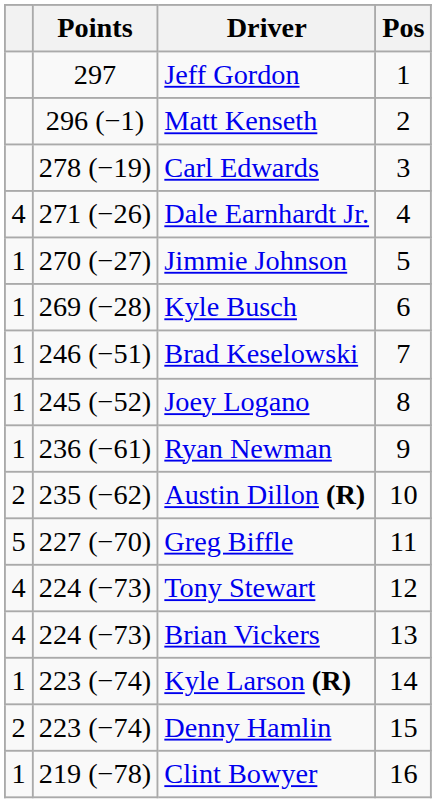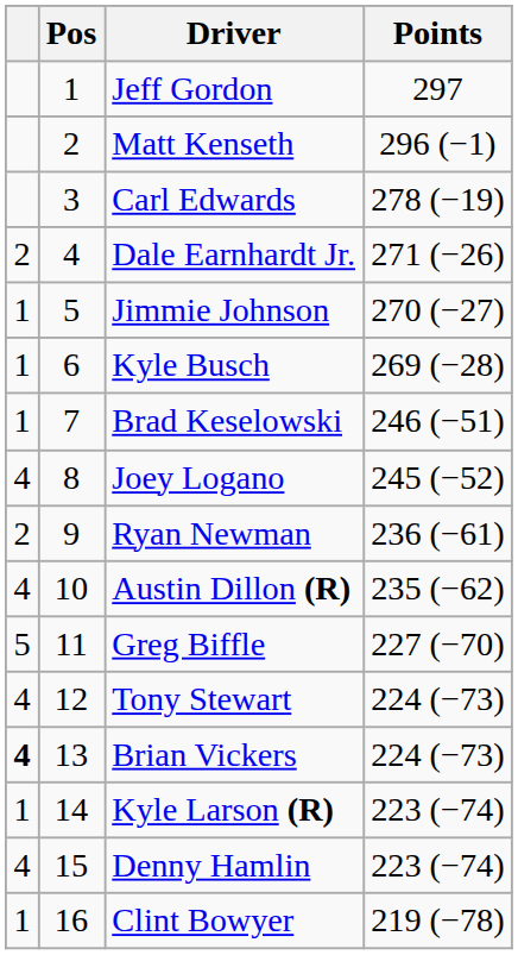 <table class="wikitable" style="font-size: 95%;">
 <tr>
 <th></th>
+<th>Pos</th>
+<th>Driver</th>
 <th>Points</th>
-<th>Driver</th>
-<th>Pos</th>
 </tr>
 <tr>
 <td align="left"></td>
+<td style="text-align:center;">1</td>
+<td><a href='#'>Jeff Gordon</a></td>
 <td style="text-align:center;">297</td>
-<td><a href='#'>Jeff Gordon</a></td>
-<td style="text-align:center;">1</td>
 </tr>
 <tr>
 <td align="left"></td>
+<td style="text-align:center;">2</td>
+<td><a href='#'>Matt Kenseth</a></td>
 <td style="text-align:center;">296 (−1)</td>
-<td><a href='#'>Matt Kenseth</a></td>
-<td style="text-align:center;">2</td>
 </tr>
 <tr>
 <td align="left"></td>
+<td style="text-align:center;">3</td>
+<td><a href='#'>Carl Edwards</a></td>
 <td style="text-align:center;">278 (−19)</td>
-<td><a href='#'>Carl Edwards</a></td>
-<td style="text-align:center;">3</td>
+</tr>
+<tr>
+<td align="left"> 2</td>
+<td style="text-align:center;">4</td>
+<td><a href='#'>Dale Earnhardt Jr.</a></td>
+<td style="text-align:center;">271 (−26)</td>
+</tr>
+<tr>
+<td align="left"> 1</td>
+<td style="text-align:center;">5</td>
+<td><a href='#'>Jimmie Johnson</a></td>
+<td style="text-align:center;">270 (−27)</td>
+</tr>
+<tr>
+<td align="left"> 1</td>
+<td style="text-align:center;">6</td>
+<td><a href='#'>Kyle Busch</a></td>
+<td style="text-align:center;">269 (−28)</td>
+</tr>
+<tr>
+<td align="left"> 1</td>
+<td style="text-align:center;">7</td>
+<td><a href='#'>Brad Keselowski</a></td>
+<td style="text-align:center;">246 (−51)</td>
 </tr>
 <tr>
 <td align="left"> 4</td>
-<td style="text-align:center;">271 (−26)</td>
-<td><a href='#'>Dale Earnhardt Jr.</a></td>
-<td style="text-align:center;">4</td>
+<td style="text-align:center;">8</td>
+<td><a href='#'>Joey Logano</a></td>
+<td style="text-align:center;">245 (−52)</td>
+</tr>
+<tr>
+<td align="left"> 2</td>
+<td style="text-align:center;">9</td>
+<td><a href='#'>Ryan Newman</a></td>
+<td style="text-align:center;">236 (−61)</td>
+</tr>
+<tr>
+<td align="left"> 4</td>
+<td style="text-align:center;">10</td>
+<td><a href='#'>Austin Dillon</a> <strong>(R)</strong></td>
+<td style="text-align:center;">235 (−62)</td>
+</tr>
+<tr>
+<td align="left"> 5</td>
+<td style="text-align:center;">11</td>
+<td><a href='#'>Greg Biffle</a></td>
+<td style="text-align:center;">227 (−70)</td>
+</tr>
+<tr>
+<td align="left"> 4</td>
+<td style="text-align:center;">12</td>
+<td><a href='#'>Tony Stewart</a></td>
+<td style="text-align:center;">224 (−73)</td>
+</tr>
+<tr>
+<td align="left"><strong> 4</strong></td>
+<td style="text-align:center;">13</td>
+<td><a href='#'>Brian Vickers</a></td>
+<td style="text-align:center;">224 (−73)</td>
 </tr>
 <tr>
 <td align="left"> 1</td>
-<td style="text-align:center;">270 (−27)</td>
-<td><a href='#'>Jimmie Johnson</a></td>
-<td style="text-align:center;">5</td>
+<td style="text-align:center;">14</td>
+<td><a href='#'>Kyle Larson</a> <strong>(R)</strong></td>
+<td style="text-align:center;">223 (−74)</td>
+</tr>
+<tr>
+<td align="left"> 4</td>
+<td style="text-align:center;">15</td>
+<td><a href='#'>Denny Hamlin</a></td>
+<td style="text-align:center;">223 (−74)</td>
 </tr>
 <tr>
 <td align="left"> 1</td>
-<td style="text-align:center;">269 (−28)</td>
-<td><a href='#'>Kyle Busch</a></td>
-<td style="text-align:center;">6</td>
-</tr>
-<tr>
-<td align="left"> 1</td>
-<td style="text-align:center;">246 (−51)</td>
-<td><a href='#'>Brad Keselowski</a></td>
-<td style="text-align:center;">7</td>
-</tr>
-<tr>
-<td align="left"> 1</td>
-<td style="text-align:center;">245 (−52)</td>
-<td><a href='#'>Joey Logano</a></td>
-<td style="text-align:center;">8</td>
-</tr>
-<tr>
-<td align="left"> 1</td>
-<td style="text-align:center;">236 (−61)</td>
-<td><a href='#'>Ryan Newman</a></td>
-<td style="text-align:center;">9</td>
-</tr>
-<tr>
-<td align="left"> 2</td>
-<td style="text-align:center;">235 (−62)</td>
-<td><a href='#'>Austin Dillon</a> <strong>(R)</strong></td>
-<td style="text-align:center;">10</td>
-</tr>
-<tr>
-<td align="left"> 5</td>
-<td style="text-align:center;">227 (−70)</td>
-<td><a href='#'>Greg Biffle</a></td>
-<td style="text-align:center;">11</td>
-</tr>
-<tr>
-<td align="left"> 4</td>
-<td style="text-align:center;">224 (−73)</td>
-<td><a href='#'>Tony Stewart</a></td>
-<td style="text-align:center;">12</td>
-</tr>
-<tr>
-<td align="left"> 4</td>
-<td style="text-align:center;">224 (−73)</td>
-<td><a href='#'>Brian Vickers</a></td>
-<td style="text-align:center;">13</td>
-</tr>
-<tr>
-<td align="left"> 1</td>
-<td style="text-align:center;">223 (−74)</td>
-<td><a href='#'>Kyle Larson</a> <strong>(R)</strong></td>
-<td style="text-align:center;">14</td>
-</tr>
-<tr>
-<td align="left"> 2</td>
-<td style="text-align:center;">223 (−74)</td>
-<td><a href='#'>Denny Hamlin</a></td>
-<td style="text-align:center;">15</td>
-</tr>
-<tr>
-<td align="left"> 1</td>
+<td style="text-align:center;">16</td>
+<td><a href='#'>Clint Bowyer</a></td>
 <td style="text-align:center;">219 (−78)</td>
-<td><a href='#'>Clint Bowyer</a></td>
-<td style="text-align:center;">16</td>
 </tr>
 </table>
